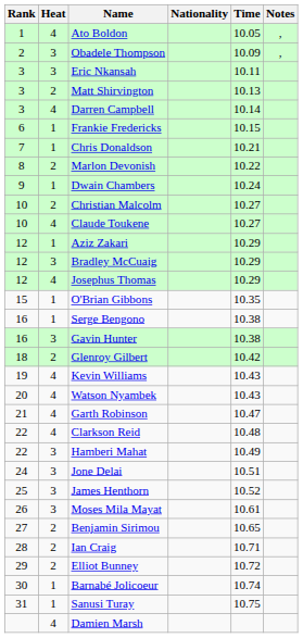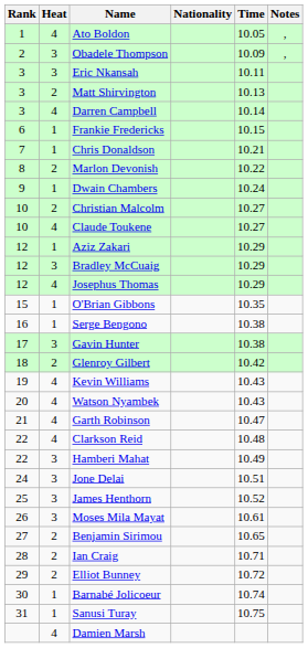 <table class="wikitable sortable" style="text-align:center">
 <tr>
 <th>Rank</th>
 <th>Heat</th>
 <th>Name</th>
 <th>Nationality</th>
 <th>Time</th>
 <th>Notes</th>
 </tr>
 <tr bgcolor=ccffcc>
 <td>1</td>
 <td>4</td>
 <td align=left><a href='#'>Ato Boldon</a></td>
 <td align=left></td>
 <td>10.05</td>
 <td>, </td>
 </tr>
 <tr bgcolor=ccffcc>
 <td>2</td>
 <td>3</td>
 <td align=left><a href='#'>Obadele Thompson</a></td>
 <td align=left></td>
 <td>10.09</td>
 <td>, </td>
 </tr>
 <tr bgcolor=ccffcc>
 <td>3</td>
 <td>3</td>
 <td align=left><a href='#'>Eric Nkansah</a></td>
 <td align=left></td>
 <td>10.11</td>
 <td></td>
 </tr>
 <tr bgcolor=ccffcc>
 <td>3</td>
 <td>2</td>
 <td align=left><a href='#'>Matt Shirvington</a></td>
 <td align=left></td>
 <td>10.13</td>
 <td></td>
 </tr>
 <tr bgcolor=ccffcc>
 <td>3</td>
 <td>4</td>
 <td align=left><a href='#'>Darren Campbell</a></td>
 <td align=left></td>
 <td>10.14</td>
 <td></td>
 </tr>
 <tr bgcolor=ccffcc>
 <td>6</td>
 <td>1</td>
 <td align=left><a href='#'>Frankie Fredericks</a></td>
 <td align=left></td>
 <td>10.15</td>
 <td></td>
 </tr>
 <tr bgcolor=ccffcc>
 <td>7</td>
 <td>1</td>
 <td align=left><a href='#'>Chris Donaldson</a></td>
 <td align=left></td>
 <td>10.21</td>
 <td></td>
 </tr>
 <tr bgcolor=ccffcc>
 <td>8</td>
 <td>2</td>
 <td align=left><a href='#'>Marlon Devonish</a></td>
 <td align=left></td>
 <td>10.22</td>
 <td></td>
 </tr>
 <tr bgcolor=ccffcc>
 <td>9</td>
 <td>1</td>
 <td align=left><a href='#'>Dwain Chambers</a></td>
 <td align=left></td>
 <td>10.24</td>
 <td></td>
 </tr>
 <tr bgcolor=ccffcc>
 <td>10</td>
 <td>2</td>
 <td align=left><a href='#'>Christian Malcolm</a></td>
 <td align=left></td>
 <td>10.27</td>
 <td></td>
 </tr>
 <tr bgcolor=ccffcc>
 <td>10</td>
 <td>4</td>
 <td align=left><a href='#'>Claude Toukene</a></td>
 <td align=left></td>
 <td>10.27</td>
 <td></td>
 </tr>
 <tr bgcolor=ccffcc>
 <td>12</td>
 <td>1</td>
 <td align=left><a href='#'>Aziz Zakari</a></td>
 <td align=left></td>
 <td>10.29</td>
 <td></td>
 </tr>
 <tr bgcolor=ccffcc>
 <td>12</td>
 <td>3</td>
 <td align=left><a href='#'>Bradley McCuaig</a></td>
 <td align=left></td>
 <td>10.29</td>
 <td></td>
 </tr>
 <tr bgcolor=ccffcc>
 <td>12</td>
 <td>4</td>
 <td align=left><a href='#'>Josephus Thomas</a></td>
 <td align=left></td>
 <td>10.29</td>
 <td></td>
 </tr>
 <tr>
 <td>15</td>
 <td>1</td>
 <td align=left><a href='#'>O'Brian Gibbons</a></td>
 <td align=left></td>
 <td>10.35</td>
 <td></td>
 </tr>
 <tr>
 <td>16</td>
 <td>1</td>
 <td align=left><a href='#'>Serge Bengono</a></td>
 <td align=left></td>
 <td>10.38</td>
 <td></td>
 </tr>
 <tr bgcolor=ccffcc>
-<td>16</td>
+<td>17</td>
 <td>3</td>
 <td align=left><a href='#'>Gavin Hunter</a></td>
 <td align=left></td>
 <td>10.38</td>
 <td></td>
 </tr>
 <tr bgcolor=ccffcc>
 <td>18</td>
 <td>2</td>
 <td align=left><a href='#'>Glenroy Gilbert</a></td>
 <td align=left></td>
 <td>10.42</td>
 <td></td>
 </tr>
 <tr>
 <td>19</td>
 <td>4</td>
 <td align=left><a href='#'>Kevin Williams</a></td>
 <td align=left></td>
 <td>10.43</td>
 <td></td>
 </tr>
 <tr>
 <td>20</td>
 <td>4</td>
 <td align=left><a href='#'>Watson Nyambek</a></td>
 <td align=left></td>
 <td>10.43</td>
 <td></td>
 </tr>
 <tr>
 <td>21</td>
 <td>4</td>
 <td align=left><a href='#'>Garth Robinson</a></td>
 <td align=left></td>
 <td>10.47</td>
 <td></td>
 </tr>
 <tr>
 <td>22</td>
 <td>4</td>
 <td align=left><a href='#'>Clarkson Reid</a></td>
 <td align=left></td>
 <td>10.48</td>
 <td></td>
 </tr>
 <tr>
 <td>22</td>
 <td>3</td>
 <td align=left><a href='#'>Hamberi Mahat</a></td>
 <td align=left></td>
 <td>10.49</td>
 <td></td>
 </tr>
 <tr>
 <td>24</td>
 <td>3</td>
 <td align=left><a href='#'>Jone Delai</a></td>
 <td align=left></td>
 <td>10.51</td>
 <td></td>
 </tr>
 <tr>
 <td>25</td>
 <td>3</td>
 <td align=left><a href='#'>James Henthorn</a></td>
 <td align=left></td>
 <td>10.52</td>
 <td></td>
 </tr>
 <tr>
 <td>26</td>
 <td>3</td>
 <td align=left><a href='#'>Moses Mila Mayat</a></td>
 <td align=left></td>
 <td>10.61</td>
 <td></td>
 </tr>
 <tr>
 <td>27</td>
 <td>2</td>
 <td align=left><a href='#'>Benjamin Sirimou</a></td>
 <td align=left></td>
 <td>10.65</td>
 <td></td>
 </tr>
 <tr>
 <td>28</td>
 <td>2</td>
 <td align=left><a href='#'>Ian Craig</a></td>
 <td align=left></td>
 <td>10.71</td>
 <td></td>
 </tr>
 <tr>
 <td>29</td>
 <td>2</td>
 <td align=left><a href='#'>Elliot Bunney</a></td>
 <td align=left></td>
 <td>10.72</td>
 <td></td>
 </tr>
 <tr>
 <td>30</td>
 <td>1</td>
 <td align=left><a href='#'>Barnabé Jolicoeur</a></td>
 <td align=left></td>
 <td>10.74</td>
 <td></td>
 </tr>
 <tr>
 <td>31</td>
 <td>1</td>
 <td align=left><a href='#'>Sanusi Turay</a></td>
 <td align=left></td>
 <td>10.75</td>
 <td></td>
 </tr>
 <tr>
 <td></td>
 <td>4</td>
 <td align=left><a href='#'>Damien Marsh</a></td>
 <td align=left></td>
 <td></td>
 <td></td>
 </tr>
 </table>
